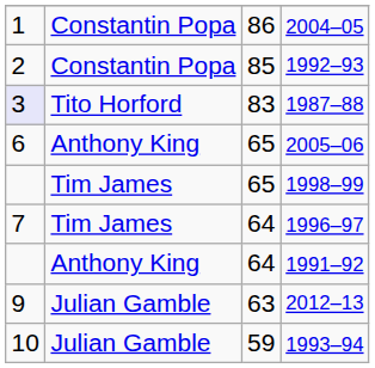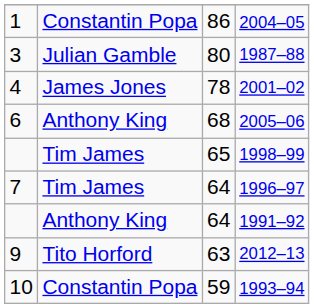 <table class="wikitable">
 <tr>
 </tr>
 <tr>
 <td>1</td>
 <td><a href='#'>Constantin Popa</a></td>
 <td>86</td>
 <td style="font-size:80%;"><a href='#'>2004–05</a></td>
 </tr>
 <tr>
-<td>2</td>
-<td><a href='#'>Constantin Popa</a></td>
-<td>85</td>
-<td style="font-size:80%;"><a href='#'>1992–93</a></td>
+<td>3</td>
+<td><a href='#'>Julian Gamble</a></td>
+<td>80</td>
+<td style="font-size:80%;"><a href='#'>1987–88</a></td>
 </tr>
 <tr>
-<td style="background: lavender;">3</td>
-<td><a href='#'>Tito Horford</a></td>
-<td>83</td>
-<td style="font-size:80%;"><a href='#'>1987–88</a></td>
+<td>4</td>
+<td><a href='#'>James Jones</a></td>
+<td>78</td>
+<td style="font-size:80%;"><a href='#'>2001–02</a></td>
 </tr>
 <tr>
 <td>6</td>
 <td><a href='#'>Anthony King</a></td>
-<td>65</td>
+<td>68</td>
 <td style="font-size:80%;"><a href='#'>2005–06</a></td>
 </tr>
 <tr>
 <td></td>
 <td><a href='#'>Tim James</a></td>
 <td>65</td>
 <td style="font-size:80%;"><a href='#'>1998–99</a></td>
 </tr>
 <tr>
 <td>7</td>
 <td><a href='#'>Tim James</a></td>
 <td>64</td>
 <td style="font-size:80%;"><a href='#'>1996–97</a></td>
 </tr>
 <tr>
 <td></td>
 <td><a href='#'>Anthony King</a></td>
 <td>64</td>
 <td style="font-size:80%;"><a href='#'>1991–92</a></td>
 </tr>
 <tr>
 <td>9</td>
-<td><a href='#'>Julian Gamble</a></td>
+<td><a href='#'>Tito Horford</a></td>
 <td>63</td>
 <td style="font-size:80%;"><a href='#'>2012–13</a></td>
 </tr>
 <tr>
 <td>10</td>
-<td><a href='#'>Julian Gamble</a></td>
+<td><a href='#'>Constantin Popa</a></td>
 <td>59</td>
 <td style="font-size:80%;"><a href='#'>1993–94</a></td>
 </tr>
 </table>
